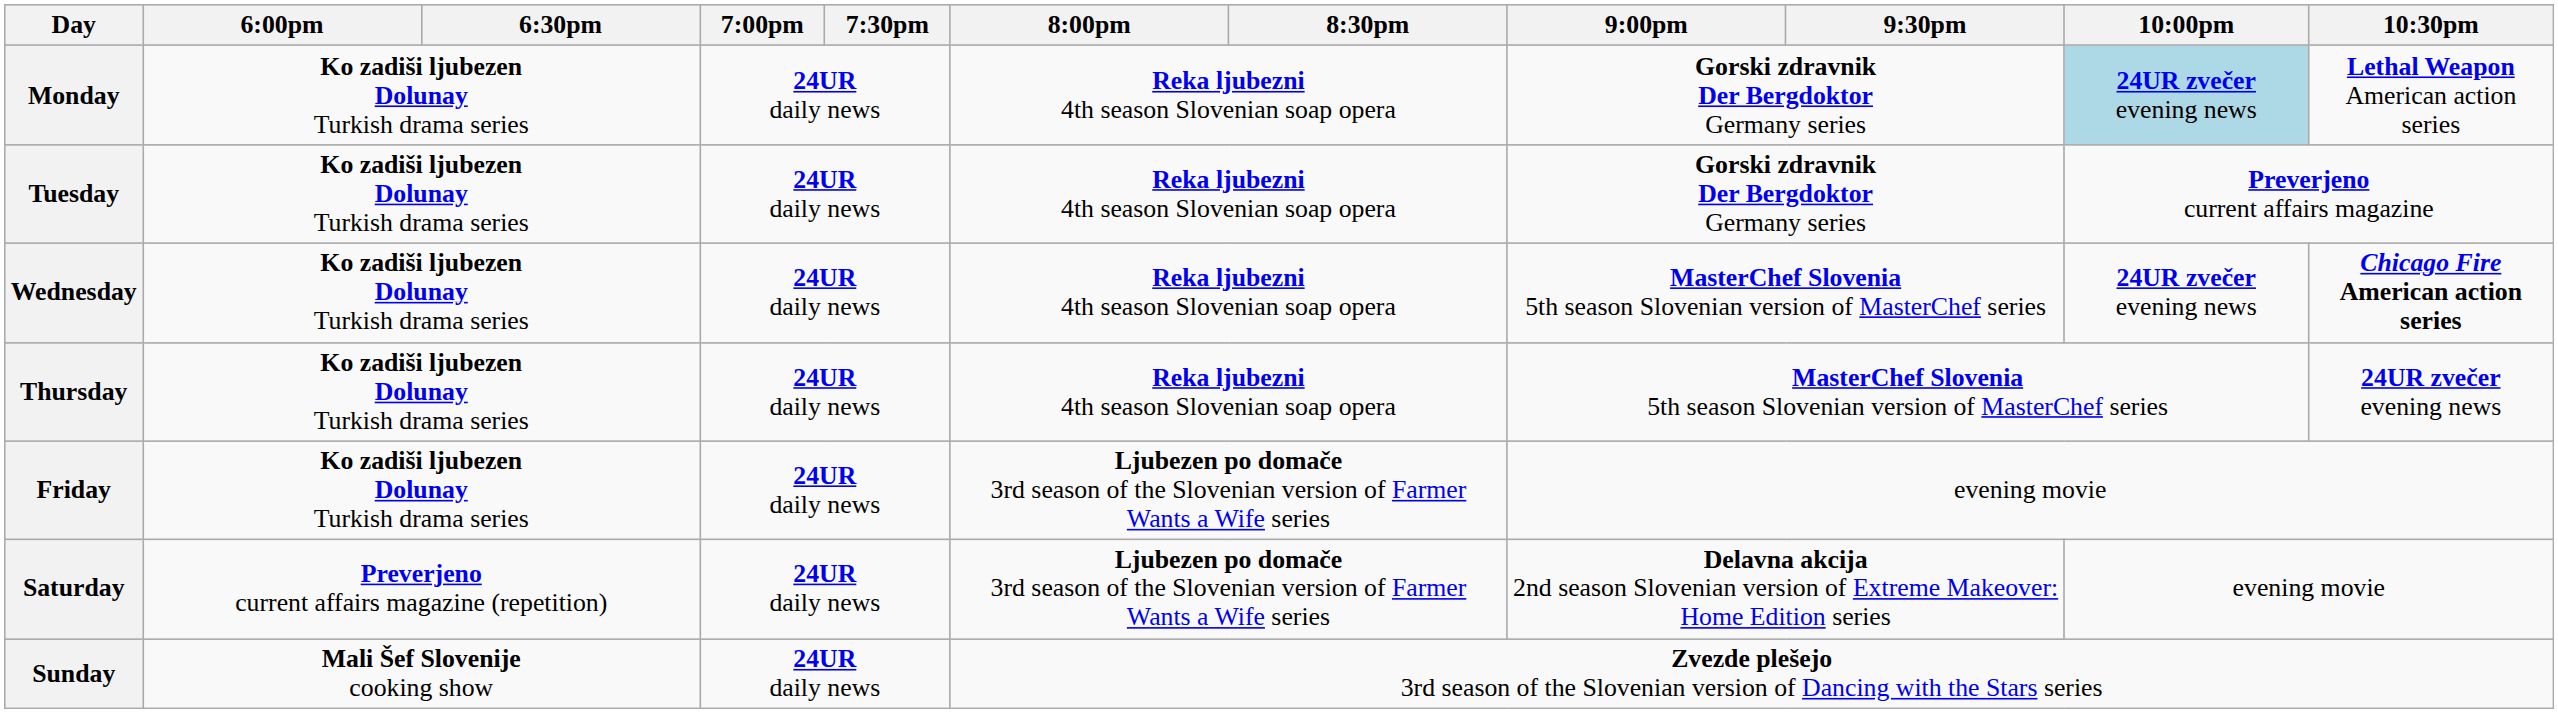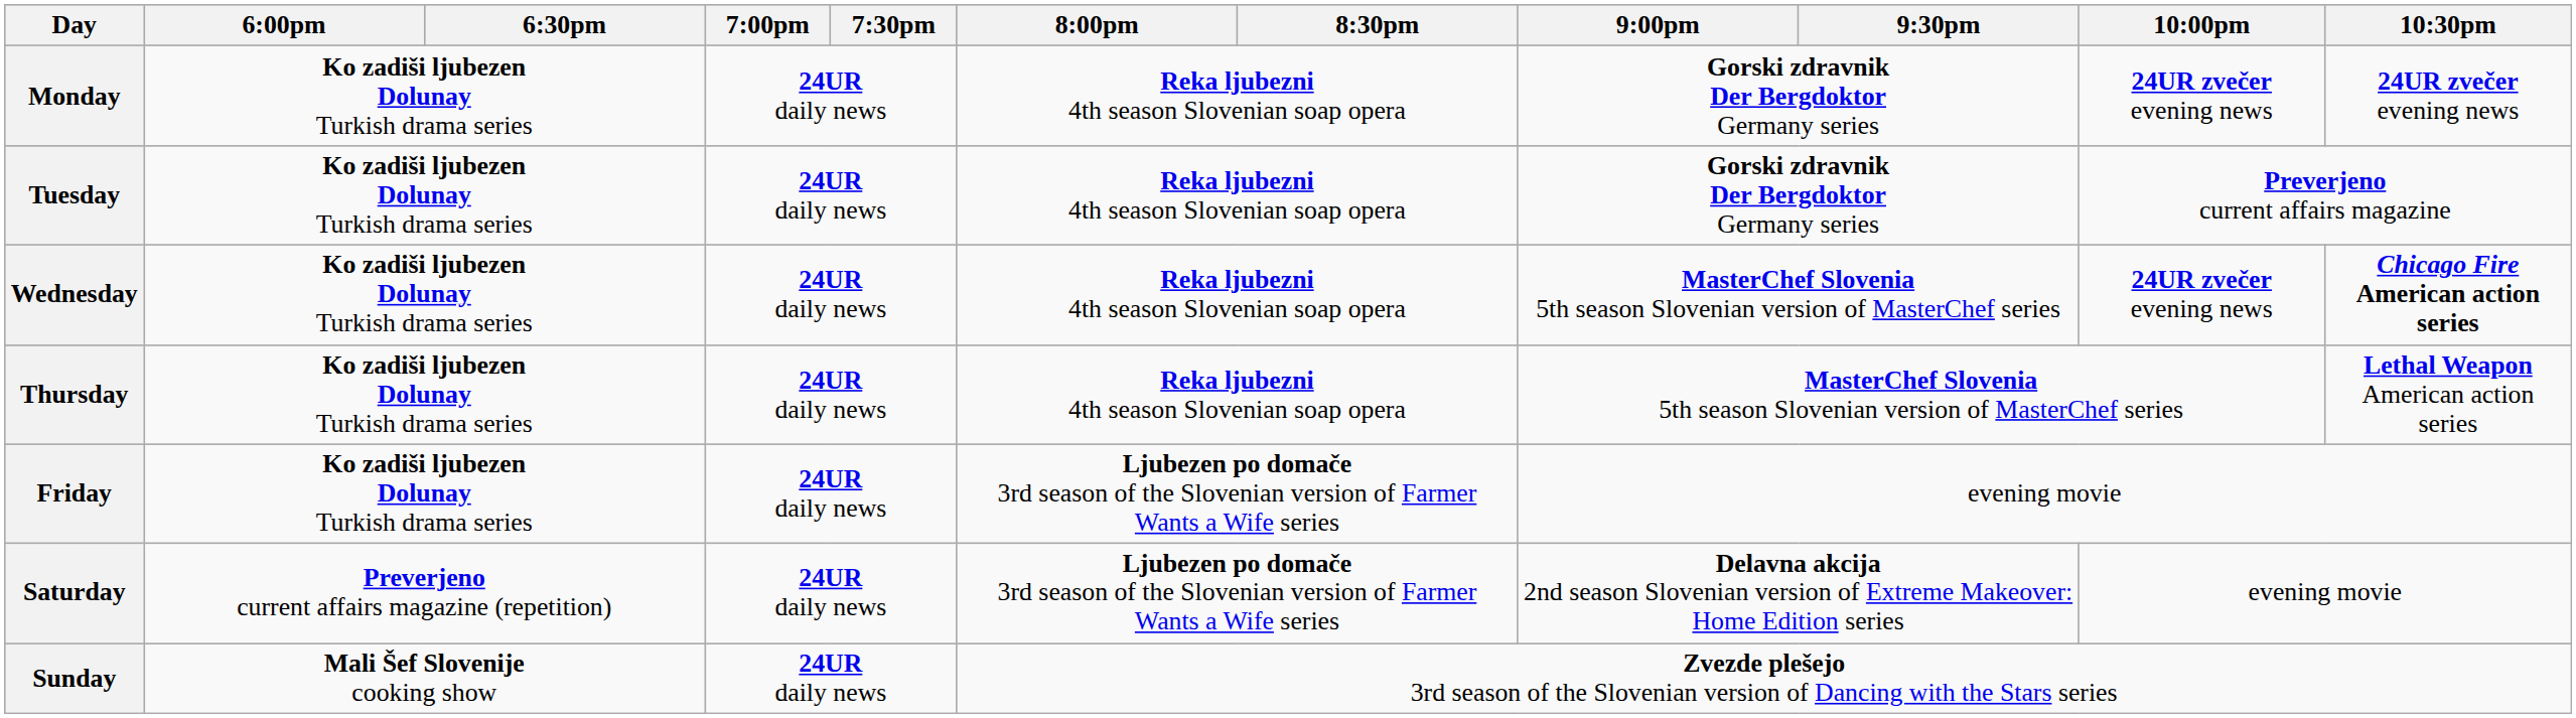 <table class="wikitable" style="width:100%;margin-right:0;text-align:center">
 <tr>
 <th colspan="2">Day</th>
 <th style="width:11.5%;">6:00pm</th>
 <th style="width:11.5%;">6:30pm</th>
 <th style="width:5%;">7:00pm</th>
 <th style="width:5%;">7:30pm</th>
 <th style="width:11.5%;">8:00pm</th>
 <th style="width:11.5%;">8:30pm</th>
 <th style="width:11.5%;">9:00pm</th>
 <th style="width:11.5%;">9:30pm</th>
 <th style="width:10%;">10:00pm</th>
 <th style="width:10%;">10:30pm</th>
 </tr>
 <tr>
 <th colspan="2"><strong>Monday</strong></th>
 <td colspan="2"><strong> Ko zadiši ljubezen</strong><br><strong><a href='#'>Dolunay</a></strong><br>Turkish drama series</td>
 <td colspan="2"><strong><a href='#'>24UR</a></strong><br>daily news</td>
 <td colspan="2"><strong><a href='#'>Reka ljubezni</a></strong><br>4th season Slovenian soap opera</td>
 <td colspan="2"><strong>Gorski zdravnik</strong><br><strong><a href='#'>Der Bergdoktor</a></strong><br>Germany series</td>
-<td style="background: lightblue;"><strong><a href='#'>24UR zvečer</a></strong><br>evening news</td>
-<td><strong><a href='#'>Lethal Weapon</a></strong><br>American action series</td>
+<td><strong><a href='#'>24UR zvečer</a></strong><br>evening news</td>
+<td><strong><a href='#'>24UR zvečer</a></strong><br>evening news</td>
 </tr>
 <tr>
 <th colspan="2"><strong>Tuesday</strong></th>
 <td colspan="2"><strong> Ko zadiši ljubezen</strong><br><strong><a href='#'>Dolunay</a></strong><br>Turkish drama series</td>
 <td colspan="2"><strong> <a href='#'>24UR</a></strong><br>daily news</td>
 <td colspan="2"><strong> <a href='#'>Reka ljubezni</a></strong><br>4th season Slovenian soap opera</td>
 <td colspan="2"><strong> Gorski zdravnik</strong><br><strong><a href='#'>Der Bergdoktor</a></strong><br>Germany series</td>
 <td colspan="2"><strong> <a href='#'>Preverjeno</a></strong><br>current affairs magazine</td>
 </tr>
 <tr>
 <th colspan="2"><strong>Wednesday</strong></th>
 <td colspan="2"><strong> Ko zadiši ljubezen</strong><br><strong><a href='#'>Dolunay</a></strong><br>Turkish drama series</td>
 <td colspan="2"><strong> <a href='#'>24UR</a></strong><br>daily news</td>
 <td colspan="2"><strong> <a href='#'>Reka ljubezni</a></strong><br>4th season Slovenian soap opera</td>
 <td colspan="2"><strong> <a href='#'>MasterChef Slovenia</a></strong><br>5th season Slovenian version of <a href='#'>MasterChef</a> series</td>
 <td><strong><a href='#'>24UR zvečer</a></strong><br>evening news</td>
 <td><strong><em> <a href='#'>Chicago Fire</a></em><br>American action series</strong></td>
 </tr>
 <tr>
 <th colspan="2"><strong>Thursday</strong></th>
 <td colspan="2"><strong> Ko zadiši ljubezen</strong><br><strong><a href='#'>Dolunay</a></strong><br>Turkish drama series</td>
 <td colspan="2"><strong> <a href='#'>24UR</a></strong><br>daily news</td>
 <td colspan="2"><strong> <a href='#'>Reka ljubezni</a></strong><br>4th season Slovenian soap opera</td>
 <td colspan="3"><strong> <a href='#'>MasterChef Slovenia</a></strong><br>5th season Slovenian version of <a href='#'>MasterChef</a> series</td>
-<td><strong><a href='#'>24UR zvečer</a></strong><br>evening news</td>
+<td><strong><a href='#'>Lethal Weapon</a></strong><br>American action series</td>
 </tr>
 <tr>
 <th colspan="2"><strong>Friday</strong></th>
 <td colspan="2"><strong> Ko zadiši ljubezen</strong><br><strong><a href='#'>Dolunay</a></strong><br>Turkish drama series</td>
 <td colspan="2"><strong> <a href='#'>24UR</a></strong><br>daily news</td>
 <td colspan="2"><strong>Ljubezen po domače</strong><br>3rd season of the Slovenian version of <a href='#'>Farmer Wants a Wife</a> series</td>
 <td colspan="4">evening movie</td>
 </tr>
 <tr>
 <th colspan="2"><strong>Saturday</strong></th>
 <td colspan="2"><strong> <a href='#'>Preverjeno</a></strong><br>current affairs magazine (repetition)</td>
 <td colspan="2"><strong><a href='#'>24UR</a></strong><br>daily news</td>
 <td colspan="2"><strong>Ljubezen po domače</strong><br>3rd season of the Slovenian version of <a href='#'>Farmer Wants a Wife</a> series</td>
 <td colspan="2"><strong>Delavna akcija</strong><br>2nd season Slovenian version of <a href='#'>Extreme Makeover: Home Edition</a> series</td>
 <td colspan="2">evening movie</td>
 </tr>
 <tr>
 <th colspan="2"><strong>Sunday</strong></th>
 <td colspan="2"><strong>Mali Šef Slovenije</strong><br>cooking show</td>
 <td colspan="2"><strong><a href='#'>24UR</a></strong><br>daily news</td>
 <td colspan="6"><strong>Zvezde plešejo</strong><br>3rd season of the Slovenian version of <a href='#'>Dancing with the Stars</a> series</td>
 </tr>
 </table>
